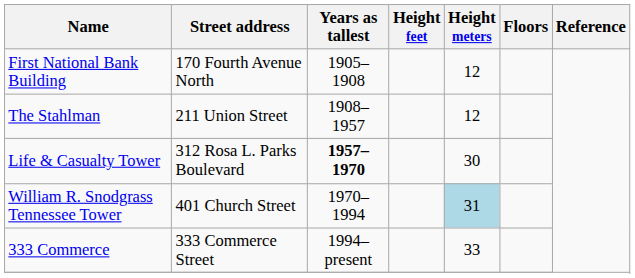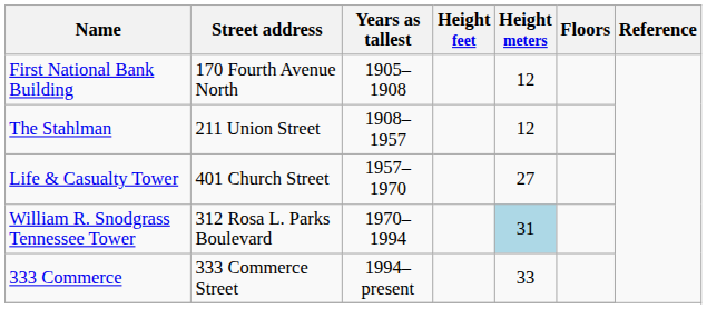 <table class="wikitable sortable">
 <tr>
 <th>Name</th>
 <th>Street address</th>
 <th>Years as tallest</th>
 <th>Height<br><small><a href='#'>feet</a></small></th>
 <th>Height<br><small><a href='#'>meters</a></small></th>
 <th>Floors</th>
 <th class="unsortable">Reference</th>
 </tr>
 <tr>
 <td><a href='#'>First National Bank Building</a></td>
 <td>170 Fourth Avenue North</td>
 <td align="center">1905–1908</td>
 <td></td>
 <td align="center">12</td>
 <td></td>
 </tr>
 <tr>
 <td><a href='#'>The Stahlman</a></td>
 <td>211 Union Street</td>
 <td align="center">1908–1957</td>
 <td></td>
 <td align="center">12</td>
 <td></td>
 </tr>
 <tr>
 <td><a href='#'>Life & Casualty Tower</a></td>
-<td>312 Rosa L. Parks Boulevard</td>
-<td align="center"><strong>1957–1970</strong></td>
+<td>401 Church Street</td>
+<td align="center">1957–1970</td>
 <td></td>
-<td align="center">30</td>
+<td align="center">27</td>
 <td></td>
 </tr>
 <tr>
 <td><a href='#'>William R. Snodgrass Tennessee Tower</a></td>
-<td>401 Church Street</td>
+<td>312 Rosa L. Parks Boulevard</td>
 <td align="center">1970–1994</td>
 <td></td>
 <td align="center" style="background: lightblue;">31</td>
 <td></td>
 </tr>
 <tr>
 <td><a href='#'>333 Commerce</a></td>
 <td>333 Commerce Street</td>
 <td align="center">1994–present</td>
 <td></td>
 <td align="center">33</td>
 <td></td>
 </tr>
 <tr>
 </tr>
 </table>
